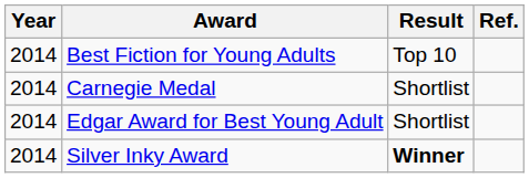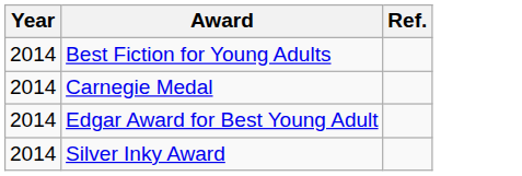 <table class="wikitable sortable mw-collapsible">
 <tr>
 <th>Year</th>
 <th>Award</th>
-<th>Result</th>
 <th>Ref.</th>
 </tr>
 <tr>
 <td>2014</td>
 <td><a href='#'>Best Fiction for Young Adults</a></td>
-<td>Top 10</td>
 <td></td>
 </tr>
 <tr>
 <td>2014</td>
 <td><a href='#'>Carnegie Medal</a></td>
-<td>Shortlist</td>
 <td></td>
 </tr>
 <tr>
 <td>2014</td>
 <td><a href='#'>Edgar Award for Best Young Adult</a></td>
-<td>Shortlist</td>
 <td></td>
 </tr>
 <tr>
 <td>2014</td>
 <td><a href='#'>Silver Inky Award</a></td>
-<td><strong>Winner</strong></td>
 <td></td>
 </tr>
 </table>
